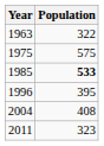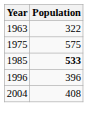 <table class="wikitable" style="line-height:1.1em;">
 <tr>
 <th>Year</th>
 <th>Population</th>
 </tr>
 <tr align="right">
 <td>1963</td>
 <td>322</td>
 </tr>
 <tr align="right">
 <td>1975</td>
 <td>575</td>
 </tr>
 <tr align="right">
 <td>1985</td>
 <td><strong>533</strong></td>
 </tr>
 <tr align="right">
 <td>1996</td>
-<td>395</td>
+<td>396</td>
 </tr>
 <tr align="right">
 <td>2004</td>
 <td>408</td>
 </tr>
-<tr align="right">
-<td>2011</td>
-<td>323</td>
-</tr>
 </table>
